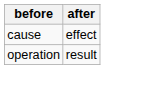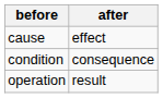 <table class="wikitable">
 <tr>
 <th>before</th>
 <th>after</th>
 </tr>
 <tr>
 <td>cause</td>
 <td>effect</td>
 </tr>
 <tr>
+<td>condition</td>
+<td>consequence</td>
+</tr>
+<tr>
 <td>operation</td>
 <td>result</td>
 </tr>
 </table>
